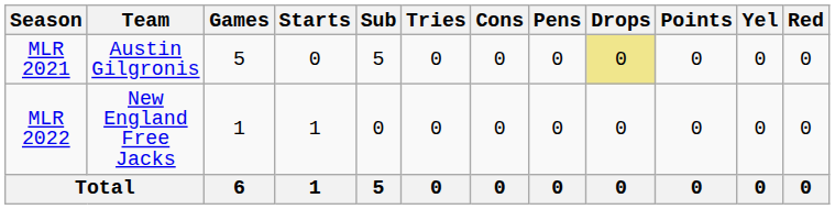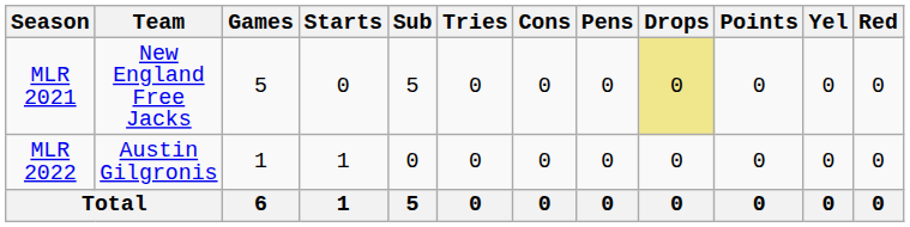 <table class="wikitable" style="text-align:center; line-height:100%; font-size:100%; width:70%;">
 <tr>
 <th>Season</th>
 <th>Team</th>
 <th>Games</th>
 <th>Starts</th>
 <th>Sub</th>
 <th>Tries</th>
 <th>Cons</th>
 <th>Pens</th>
 <th>Drops</th>
 <th>Points</th>
 <th>Yel</th>
 <th>Red</th>
 </tr>
 <tr>
 <td><a href='#'>MLR 2021</a></td>
-<td><a href='#'>Austin Gilgronis</a></td>
+<td><a href='#'>New England Free Jacks</a></td>
 <td>5</td>
 <td>0</td>
 <td>5</td>
 <td>0</td>
 <td>0</td>
 <td>0</td>
 <td style="background: khaki;">0</td>
 <td>0</td>
 <td>0</td>
 <td>0</td>
 </tr>
 <tr>
 <td><a href='#'>MLR 2022</a></td>
-<td><a href='#'>New England Free Jacks</a></td>
+<td><a href='#'>Austin Gilgronis</a></td>
 <td>1</td>
 <td>1</td>
 <td>0</td>
 <td>0</td>
 <td>0</td>
 <td>0</td>
 <td>0</td>
 <td>0</td>
 <td>0</td>
 <td>0</td>
 </tr>
 <tr>
 <th colspan="2">Total</th>
 <th>6</th>
 <th>1</th>
 <th>5</th>
 <th>0</th>
 <th>0</th>
 <th>0</th>
 <th>0</th>
 <th>0</th>
 <th>0</th>
 <th>0</th>
 </tr>
 </table>
